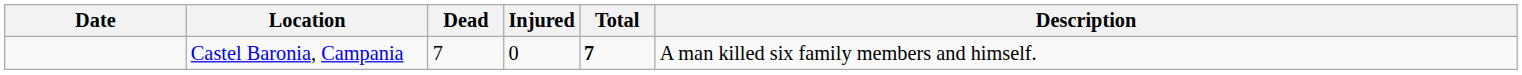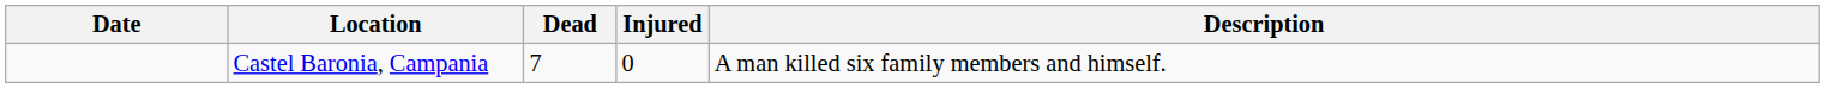 <table class="wikitable sortable mw-datatable">
 <tr>
 <th width=12%>Date</th>
 <th width=16%>Location</th>
 <th width=5%>Dead</th>
 <th width=5%>Injured</th>
-<th width=5%>Total</th>
 <th width=60%>Description</th>
 </tr>
 <tr>
 <td></td>
 <td><a href='#'>Castel Baronia</a>, <a href='#'>Campania</a></td>
 <td>7</td>
 <td>0</td>
-<td><strong>7</strong></td>
 <td>A man killed six family members and himself.</td>
 </tr>
 </table>
